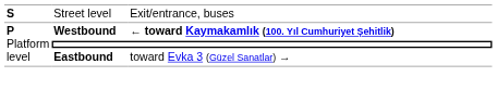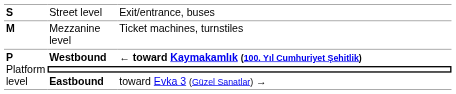 <table table border=0 cellspacing=0 cellpadding=3>
 <tr>
 <td style="border-top:solid 1px gray;" width=50 valign=top><strong>S</strong></td>
 <td style="border-top:solid 1px gray;" width=100 valign=top>Street level</td>
 <td style="border-top:solid 1px gray;" width=500 valign=top>Exit/entrance, buses</td>
+</tr>
+<tr>
+<td style="border-top:solid 1px gray;" width=50 valign=top><strong>M</strong></td>
+<td style="border-top:solid 1px gray;" width=100 valign=top>Mezzanine level</td>
+<td style="border-top:solid 1px gray;" width=500 valign=top>Ticket machines, turnstiles</td>
 </tr>
 <tr>
 <td style="border-top:solid 1px gray;border-bottom:solid 1px gray;" width=50 rowspan=3 valign=top><strong>P</strong><br>Platform level</td>
 <td style="border-top:solid 1px gray;" width=100><strong>Westbound</strong></td>
 <td style="border-top:solid 1px gray;" width=500><strong>←  toward <a href='#'>Kaymakamlık</a> <small>(<a href='#'>100. Yıl Cumhuriyet Şehitlik</a>)</small></strong></td>
 </tr>
 <tr>
 <td style="border-top:solid 2px black;border-right:solid 2px black;border-left:solid 2px black;border-bottom:solid 2px black;text-align:center;" colspan=2></td>
 </tr>
 <tr>
 <td style="border-bottom:solid 1px gray;" width=100><strong>Eastbound</strong></td>
 <td style="border-bottom:solid 1px gray;" width=500> toward <a href='#'>Evka 3</a> <small>(<a href='#'>Güzel Sanatlar</a>)</small> →</td>
 </tr>
 </table>
